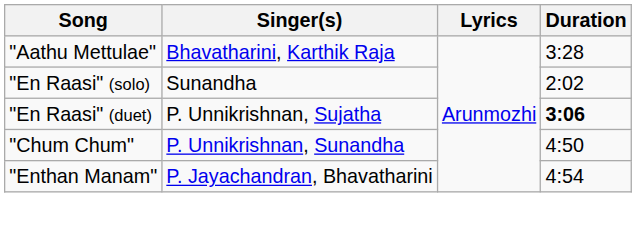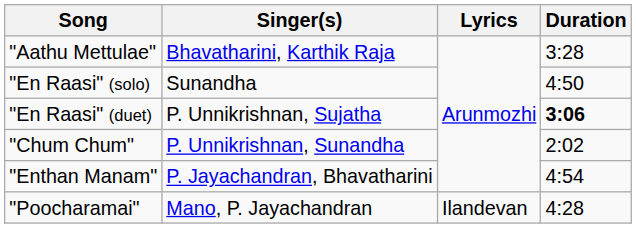 <table class="wikitable" style="font-size:95%;">
 <tr>
 <th>Song</th>
 <th>Singer(s)</th>
 <th>Lyrics</th>
 <th>Duration</th>
 </tr>
 <tr>
 <td>"Aathu Mettulae"</td>
 <td><a href='#'>Bhavatharini</a>, <a href='#'>Karthik Raja</a></td>
 <td rowspan="5"><a href='#'>Arunmozhi</a></td>
 <td>3:28</td>
 </tr>
 <tr>
 <td>"En Raasi" <small>(solo)</small></td>
 <td>Sunandha</td>
-<td>2:02</td>
+<td>4:50</td>
 </tr>
 <tr>
 <td>"En Raasi" <small>(duet)</small></td>
 <td>P. Unnikrishnan, <a href='#'>Sujatha</a></td>
 <td><strong>3:06</strong></td>
 </tr>
 <tr>
 <td>"Chum Chum"</td>
 <td><a href='#'>P. Unnikrishnan</a>, <a href='#'>Sunandha</a></td>
-<td>4:50</td>
+<td>2:02</td>
 </tr>
 <tr>
 <td>"Enthan Manam"</td>
 <td><a href='#'>P. Jayachandran</a>, Bhavatharini</td>
 <td>4:54</td>
 </tr>
+<tr>
+<td>"Poocharamai"</td>
+<td><a href='#'>Mano</a>, P. Jayachandran</td>
+<td>Ilandevan</td>
+<td>4:28</td>
+</tr>
 </table>
